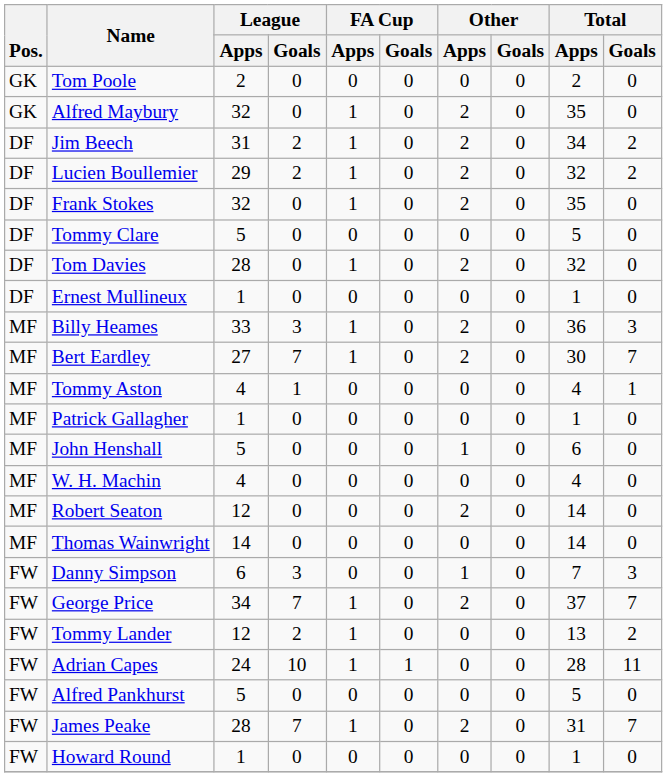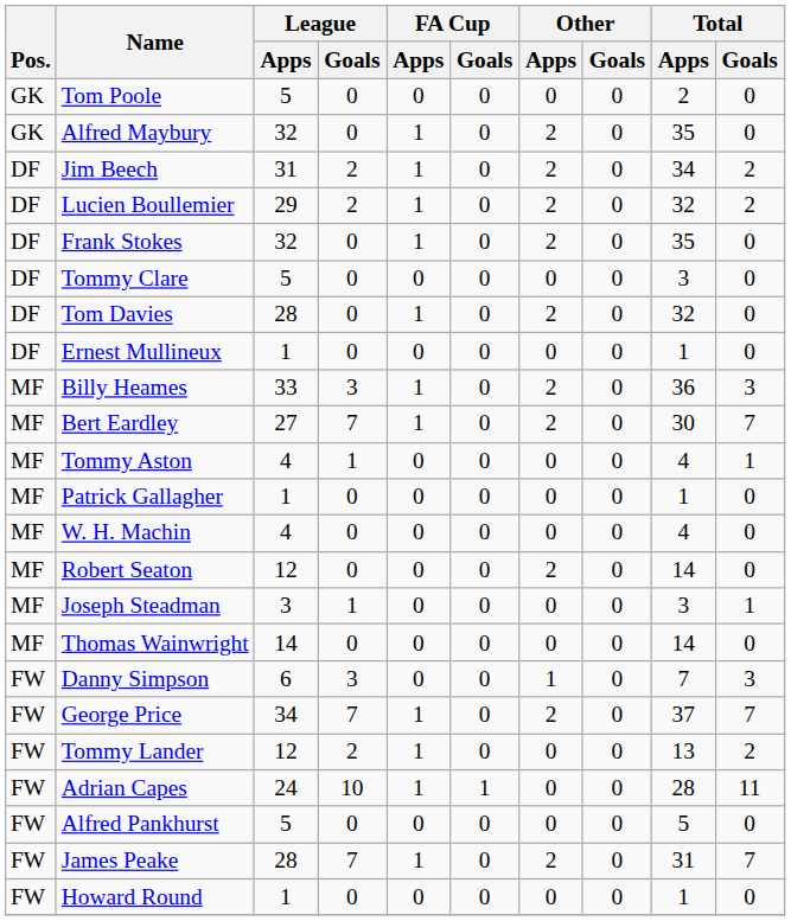 <table class="wikitable" style="text-align:center">
 <tr>
 <th rowspan="2" valign="bottom">Pos.</th>
 <th rowspan="2">Name</th>
 <th colspan="2" width="85">League</th>
 <th colspan="2" width="85">FA Cup</th>
 <th colspan="2" width="85">Other</th>
 <th colspan="2" width="85">Total</th>
 </tr>
 <tr>
 <th>Apps</th>
 <th>Goals</th>
 <th>Apps</th>
 <th>Goals</th>
 <th>Apps</th>
 <th>Goals</th>
 <th>Apps</th>
 <th>Goals</th>
 </tr>
 <tr>
 <td align="left">GK</td>
 <td align="left"><a href='#'>Tom Poole</a></td>
-<td>2</td>
+<td>5</td>
 <td>0</td>
 <td>0</td>
 <td>0</td>
 <td>0</td>
 <td>0</td>
 <td>2</td>
 <td>0</td>
 </tr>
 <tr>
 <td align="left">GK</td>
 <td align="left"> <a href='#'>Alfred Maybury</a></td>
 <td>32</td>
 <td>0</td>
 <td>1</td>
 <td>0</td>
 <td>2</td>
 <td>0</td>
 <td>35</td>
 <td>0</td>
 </tr>
 <tr>
 <td align="left">DF</td>
 <td align="left"><a href='#'>Jim Beech</a></td>
 <td>31</td>
 <td>2</td>
 <td>1</td>
 <td>0</td>
 <td>2</td>
 <td>0</td>
 <td>34</td>
 <td>2</td>
 </tr>
 <tr>
 <td align="left">DF</td>
 <td align="left"> <a href='#'>Lucien Boullemier</a></td>
 <td>29</td>
 <td>2</td>
 <td>1</td>
 <td>0</td>
 <td>2</td>
 <td>0</td>
 <td>32</td>
 <td>2</td>
 </tr>
 <tr>
 <td align="left">DF</td>
 <td align="left"> <a href='#'>Frank Stokes</a></td>
 <td>32</td>
 <td>0</td>
 <td>1</td>
 <td>0</td>
 <td>2</td>
 <td>0</td>
 <td>35</td>
 <td>0</td>
 </tr>
 <tr>
 <td align="left">DF</td>
 <td align="left"> <a href='#'>Tommy Clare</a></td>
 <td>5</td>
 <td>0</td>
 <td>0</td>
 <td>0</td>
 <td>0</td>
 <td>0</td>
-<td>5</td>
+<td>3</td>
 <td>0</td>
 </tr>
 <tr>
 <td align="left">DF</td>
 <td align="left"> <a href='#'>Tom Davies</a></td>
 <td>28</td>
 <td>0</td>
 <td>1</td>
 <td>0</td>
 <td>2</td>
 <td>0</td>
 <td>32</td>
 <td>0</td>
 </tr>
 <tr>
 <td align="left">DF</td>
 <td align="left"> <a href='#'>Ernest Mullineux</a></td>
 <td>1</td>
 <td>0</td>
 <td>0</td>
 <td>0</td>
 <td>0</td>
 <td>0</td>
 <td>1</td>
 <td>0</td>
 </tr>
 <tr>
 <td align="left">MF</td>
 <td align="left"> <a href='#'>Billy Heames</a></td>
 <td>33</td>
 <td>3</td>
 <td>1</td>
 <td>0</td>
 <td>2</td>
 <td>0</td>
 <td>36</td>
 <td>3</td>
 </tr>
 <tr>
 <td align="left">MF</td>
 <td align="left"> <a href='#'>Bert Eardley</a></td>
 <td>27</td>
 <td>7</td>
 <td>1</td>
 <td>0</td>
 <td>2</td>
 <td>0</td>
 <td>30</td>
 <td>7</td>
 </tr>
 <tr>
 <td align="left">MF</td>
 <td align="left"><a href='#'>Tommy Aston</a></td>
 <td>4</td>
 <td>1</td>
 <td>0</td>
 <td>0</td>
 <td>0</td>
 <td>0</td>
 <td>4</td>
 <td>1</td>
 </tr>
 <tr>
 <td align="left">MF</td>
 <td align="left"><a href='#'>Patrick Gallagher</a></td>
 <td>1</td>
 <td>0</td>
 <td>0</td>
 <td>0</td>
 <td>0</td>
 <td>0</td>
 <td>1</td>
 <td>0</td>
 </tr>
 <tr>
 <td align="left">MF</td>
-<td align="left"><a href='#'>John Henshall</a></td>
-<td>5</td>
-<td>0</td>
-<td>0</td>
-<td>0</td>
-<td>1</td>
-<td>0</td>
-<td>6</td>
-<td>0</td>
-</tr>
-<tr>
-<td align="left">MF</td>
 <td align="left"><a href='#'>W. H. Machin</a></td>
 <td>4</td>
 <td>0</td>
 <td>0</td>
 <td>0</td>
 <td>0</td>
 <td>0</td>
 <td>4</td>
 <td>0</td>
 </tr>
 <tr>
 <td align="left">MF</td>
 <td align="left"> <a href='#'>Robert Seaton</a></td>
 <td>12</td>
 <td>0</td>
 <td>0</td>
 <td>0</td>
 <td>2</td>
 <td>0</td>
 <td>14</td>
 <td>0</td>
+</tr>
+<tr>
+<td align="left">MF</td>
+<td align="left"> <a href='#'>Joseph Steadman</a></td>
+<td>3</td>
+<td>1</td>
+<td>0</td>
+<td>0</td>
+<td>0</td>
+<td>0</td>
+<td>3</td>
+<td>1</td>
 </tr>
 <tr>
 <td align="left">MF</td>
 <td align="left"><a href='#'>Thomas Wainwright</a></td>
 <td>14</td>
 <td>0</td>
 <td>0</td>
 <td>0</td>
 <td>0</td>
 <td>0</td>
 <td>14</td>
 <td>0</td>
 </tr>
 <tr>
 <td align="left">FW</td>
 <td align="left"> <a href='#'>Danny Simpson</a></td>
 <td>6</td>
 <td>3</td>
 <td>0</td>
 <td>0</td>
 <td>1</td>
 <td>0</td>
 <td>7</td>
 <td>3</td>
 </tr>
 <tr>
 <td align="left">FW</td>
 <td align="left"> <a href='#'>George Price</a></td>
 <td>34</td>
 <td>7</td>
 <td>1</td>
 <td>0</td>
 <td>2</td>
 <td>0</td>
 <td>37</td>
 <td>7</td>
 </tr>
 <tr>
 <td align="left">FW</td>
 <td align="left"> <a href='#'>Tommy Lander</a></td>
 <td>12</td>
 <td>2</td>
 <td>1</td>
 <td>0</td>
 <td>0</td>
 <td>0</td>
 <td>13</td>
 <td>2</td>
 </tr>
 <tr>
 <td align="left">FW</td>
 <td align="left"> <a href='#'>Adrian Capes</a></td>
 <td>24</td>
 <td>10</td>
 <td>1</td>
 <td>1</td>
 <td>0</td>
 <td>0</td>
 <td>28</td>
 <td>11</td>
 </tr>
 <tr>
 <td align="left">FW</td>
 <td align="left"> <a href='#'>Alfred Pankhurst</a></td>
 <td>5</td>
 <td>0</td>
 <td>0</td>
 <td>0</td>
 <td>0</td>
 <td>0</td>
 <td>5</td>
 <td>0</td>
 </tr>
 <tr>
 <td align="left">FW</td>
 <td align="left"><a href='#'>James Peake</a></td>
 <td>28</td>
 <td>7</td>
 <td>1</td>
 <td>0</td>
 <td>2</td>
 <td>0</td>
 <td>31</td>
 <td>7</td>
 </tr>
 <tr>
 <td align="left">FW</td>
 <td align="left"> <a href='#'>Howard Round</a></td>
 <td>1</td>
 <td>0</td>
 <td>0</td>
 <td>0</td>
 <td>0</td>
 <td>0</td>
 <td>1</td>
 <td>0</td>
 </tr>
 <tr>
 </tr>
 </table>
